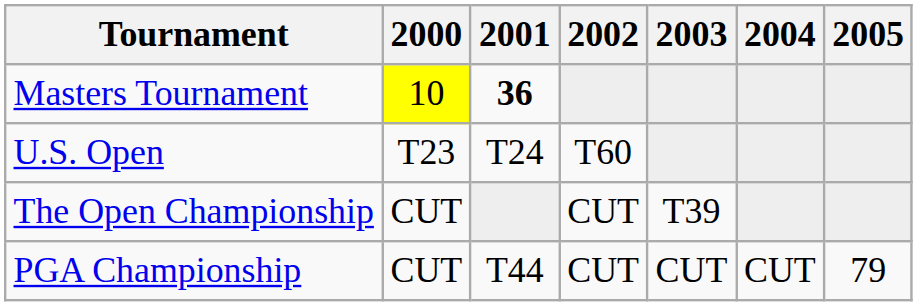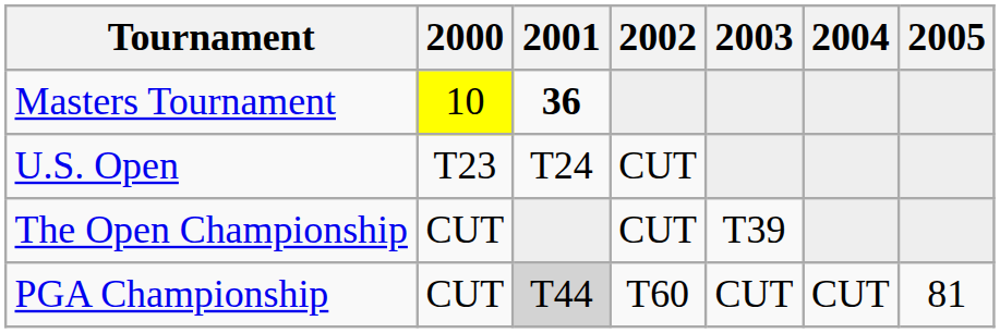 <table class="wikitable" style="font-size:95%;text-align:center;">
 <tr>
 <th>Tournament</th>
 <th>2000</th>
 <th>2001</th>
 <th>2002</th>
 <th>2003</th>
 <th>2004</th>
 <th>2005</th>
 </tr>
 <tr>
 <td align=left><a href='#'>Masters Tournament</a></td>
 <td style="background:yellow;">10</td>
 <td><strong>36</strong></td>
 <td style="background:#eeeeee;"></td>
 <td style="background:#eeeeee;"></td>
 <td style="background:#eeeeee;"></td>
 <td style="background:#eeeeee;"></td>
 </tr>
 <tr>
 <td align=left><a href='#'>U.S. Open</a></td>
 <td>T23</td>
 <td>T24</td>
-<td>T60</td>
+<td>CUT</td>
 <td style="background:#eeeeee;"></td>
 <td style="background:#eeeeee;"></td>
 <td style="background:#eeeeee;"></td>
 </tr>
 <tr>
 <td align=left><a href='#'>The Open Championship</a></td>
 <td>CUT</td>
 <td style="background:#eeeeee;"></td>
 <td>CUT</td>
 <td>T39</td>
 <td style="background:#eeeeee;"></td>
 <td style="background:#eeeeee;"></td>
 </tr>
 <tr>
 <td align=left><a href='#'>PGA Championship</a></td>
 <td>CUT</td>
-<td>T44</td>
+<td style="background: lightgrey;">T44</td>
+<td>T60</td>
 <td>CUT</td>
 <td>CUT</td>
-<td>CUT</td>
-<td>79</td>
+<td>81</td>
 </tr>
 </table>
